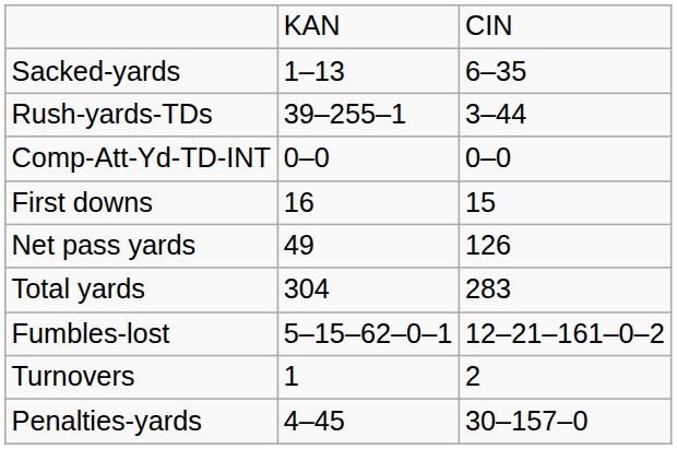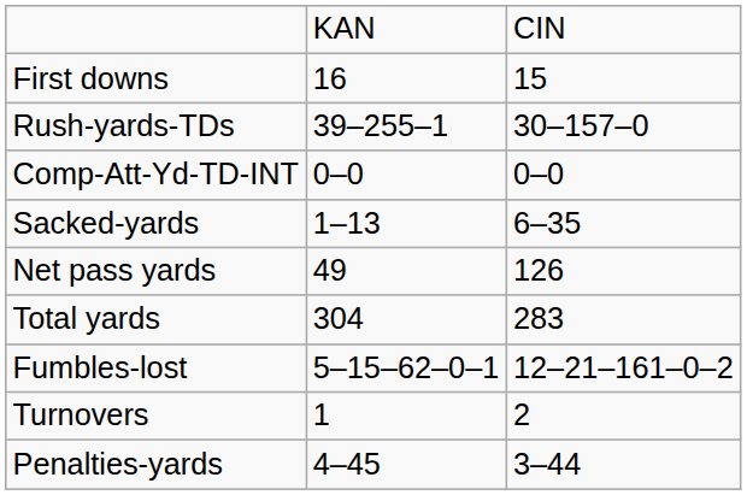 <table class="wikitable">
 <tr>
 <td></td>
 <td>KAN</td>
 <td>CIN</td>
 </tr>
 <tr>
-<td>Sacked-yards</td>
-<td>1–13</td>
-<td>6–35</td>
+<td>First downs</td>
+<td>16</td>
+<td>15</td>
 </tr>
 <tr>
 <td>Rush-yards-TDs</td>
 <td>39–255–1</td>
-<td>3–44</td>
+<td>30–157–0</td>
 </tr>
 <tr>
 <td>Comp-Att-Yd-TD-INT</td>
 <td>0–0</td>
 <td>0–0</td>
 </tr>
 <tr>
-<td>First downs</td>
-<td>16</td>
-<td>15</td>
+<td>Sacked-yards</td>
+<td>1–13</td>
+<td>6–35</td>
 </tr>
 <tr>
 <td>Net pass yards</td>
 <td>49</td>
 <td>126</td>
 </tr>
 <tr>
 <td>Total yards</td>
 <td>304</td>
 <td>283</td>
 </tr>
 <tr>
 <td>Fumbles-lost</td>
 <td>5–15–62–0–1</td>
 <td>12–21–161–0–2</td>
 </tr>
 <tr>
 <td>Turnovers</td>
 <td>1</td>
 <td>2</td>
 </tr>
 <tr>
 <td>Penalties-yards</td>
 <td>4–45</td>
-<td>30–157–0</td>
+<td>3–44</td>
 </tr>
 </table>
